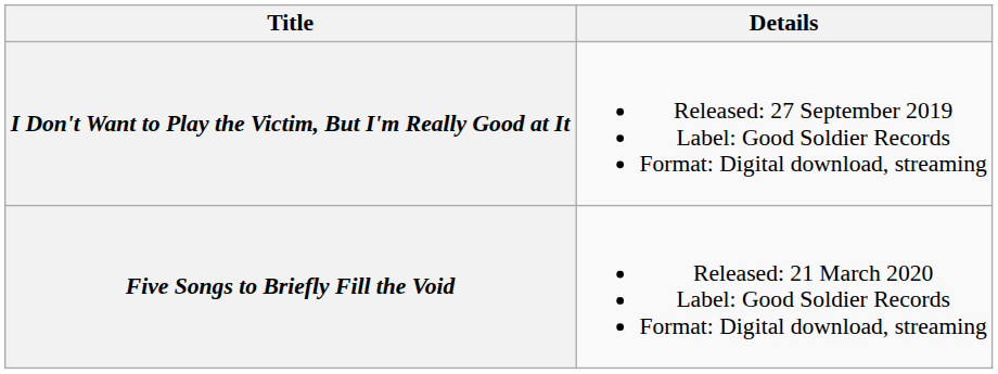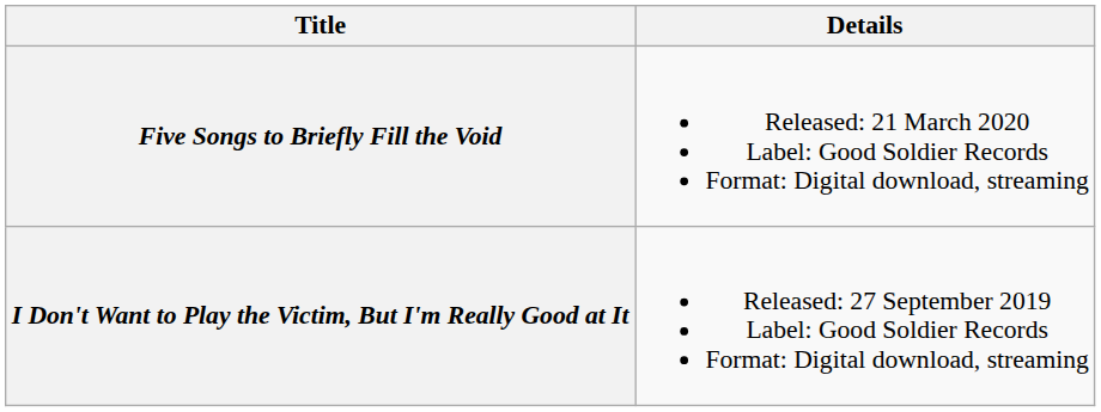 <table class="wikitable plainrowheaders" style="text-align:center;">
 <tr>
 <th>Title</th>
 <th>Details</th>
 </tr>
 <tr>
+<th scope="row"><em>Five Songs to Briefly Fill the Void</em></th>
+<td><br><ul><li>Released: 21 March 2020</li><li>Label: Good Soldier Records</li><li>Format: Digital download, streaming</li></ul></td>
+</tr>
+<tr>
 <th scope="row"><em>I Don't Want to Play the Victim, But I'm Really Good at It</em></th>
 <td><br><ul><li>Released: 27 September 2019</li><li>Label: Good Soldier Records</li><li>Format: Digital download, streaming</li></ul></td>
 </tr>
-<tr>
-<th scope="row"><em>Five Songs to Briefly Fill the Void</em></th>
-<td><br><ul><li>Released: 21 March 2020</li><li>Label: Good Soldier Records</li><li>Format: Digital download, streaming</li></ul></td>
-</tr>
 </table>
